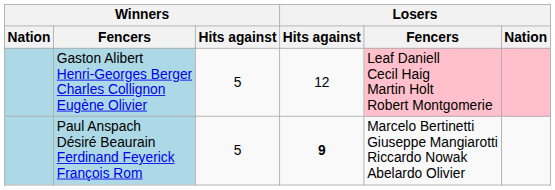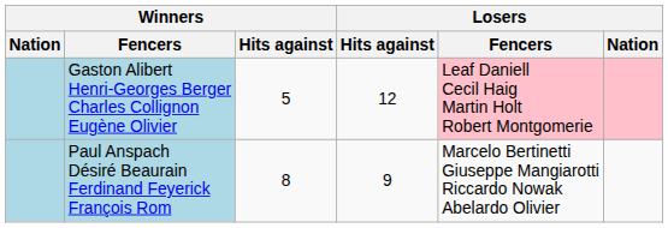 <table class=wikitable>
 <tr>
 <th colspan=3>Winners</th>
 <th colspan=3>Losers</th>
 </tr>
 <tr>
 <th>Nation</th>
 <th>Fencers</th>
 <th>Hits against</th>
 <th>Hits against</th>
 <th>Fencers</th>
 <th>Nation</th>
 </tr>
 <tr>
 <td bgcolor=lightblue></td>
 <td bgcolor=lightblue>Gaston Alibert <br> <a href='#'>Henri-Georges Berger</a> <br> <a href='#'>Charles Collignon</a> <br> <a href='#'>Eugène Olivier</a></td>
 <td align=center>5</td>
 <td align=center>12</td>
 <td bgcolor=pink>Leaf Daniell <br> Cecil Haig <br> Martin Holt <br> Robert Montgomerie</td>
 <td bgcolor=pink></td>
 </tr>
 <tr>
 <td bgcolor=lightblue></td>
 <td bgcolor=lightblue>Paul Anspach <br> Désiré Beaurain <br> <a href='#'>Ferdinand Feyerick</a> <br> <a href='#'>François Rom</a></td>
-<td align=center>5</td>
-<td align=center><strong>9</strong></td>
+<td align=center>8</td>
+<td align=center>9</td>
 <td>Marcelo Bertinetti <br> Giuseppe Mangiarotti <br> Riccardo Nowak <br> Abelardo Olivier</td>
 <td></td>
 </tr>
 </table>
